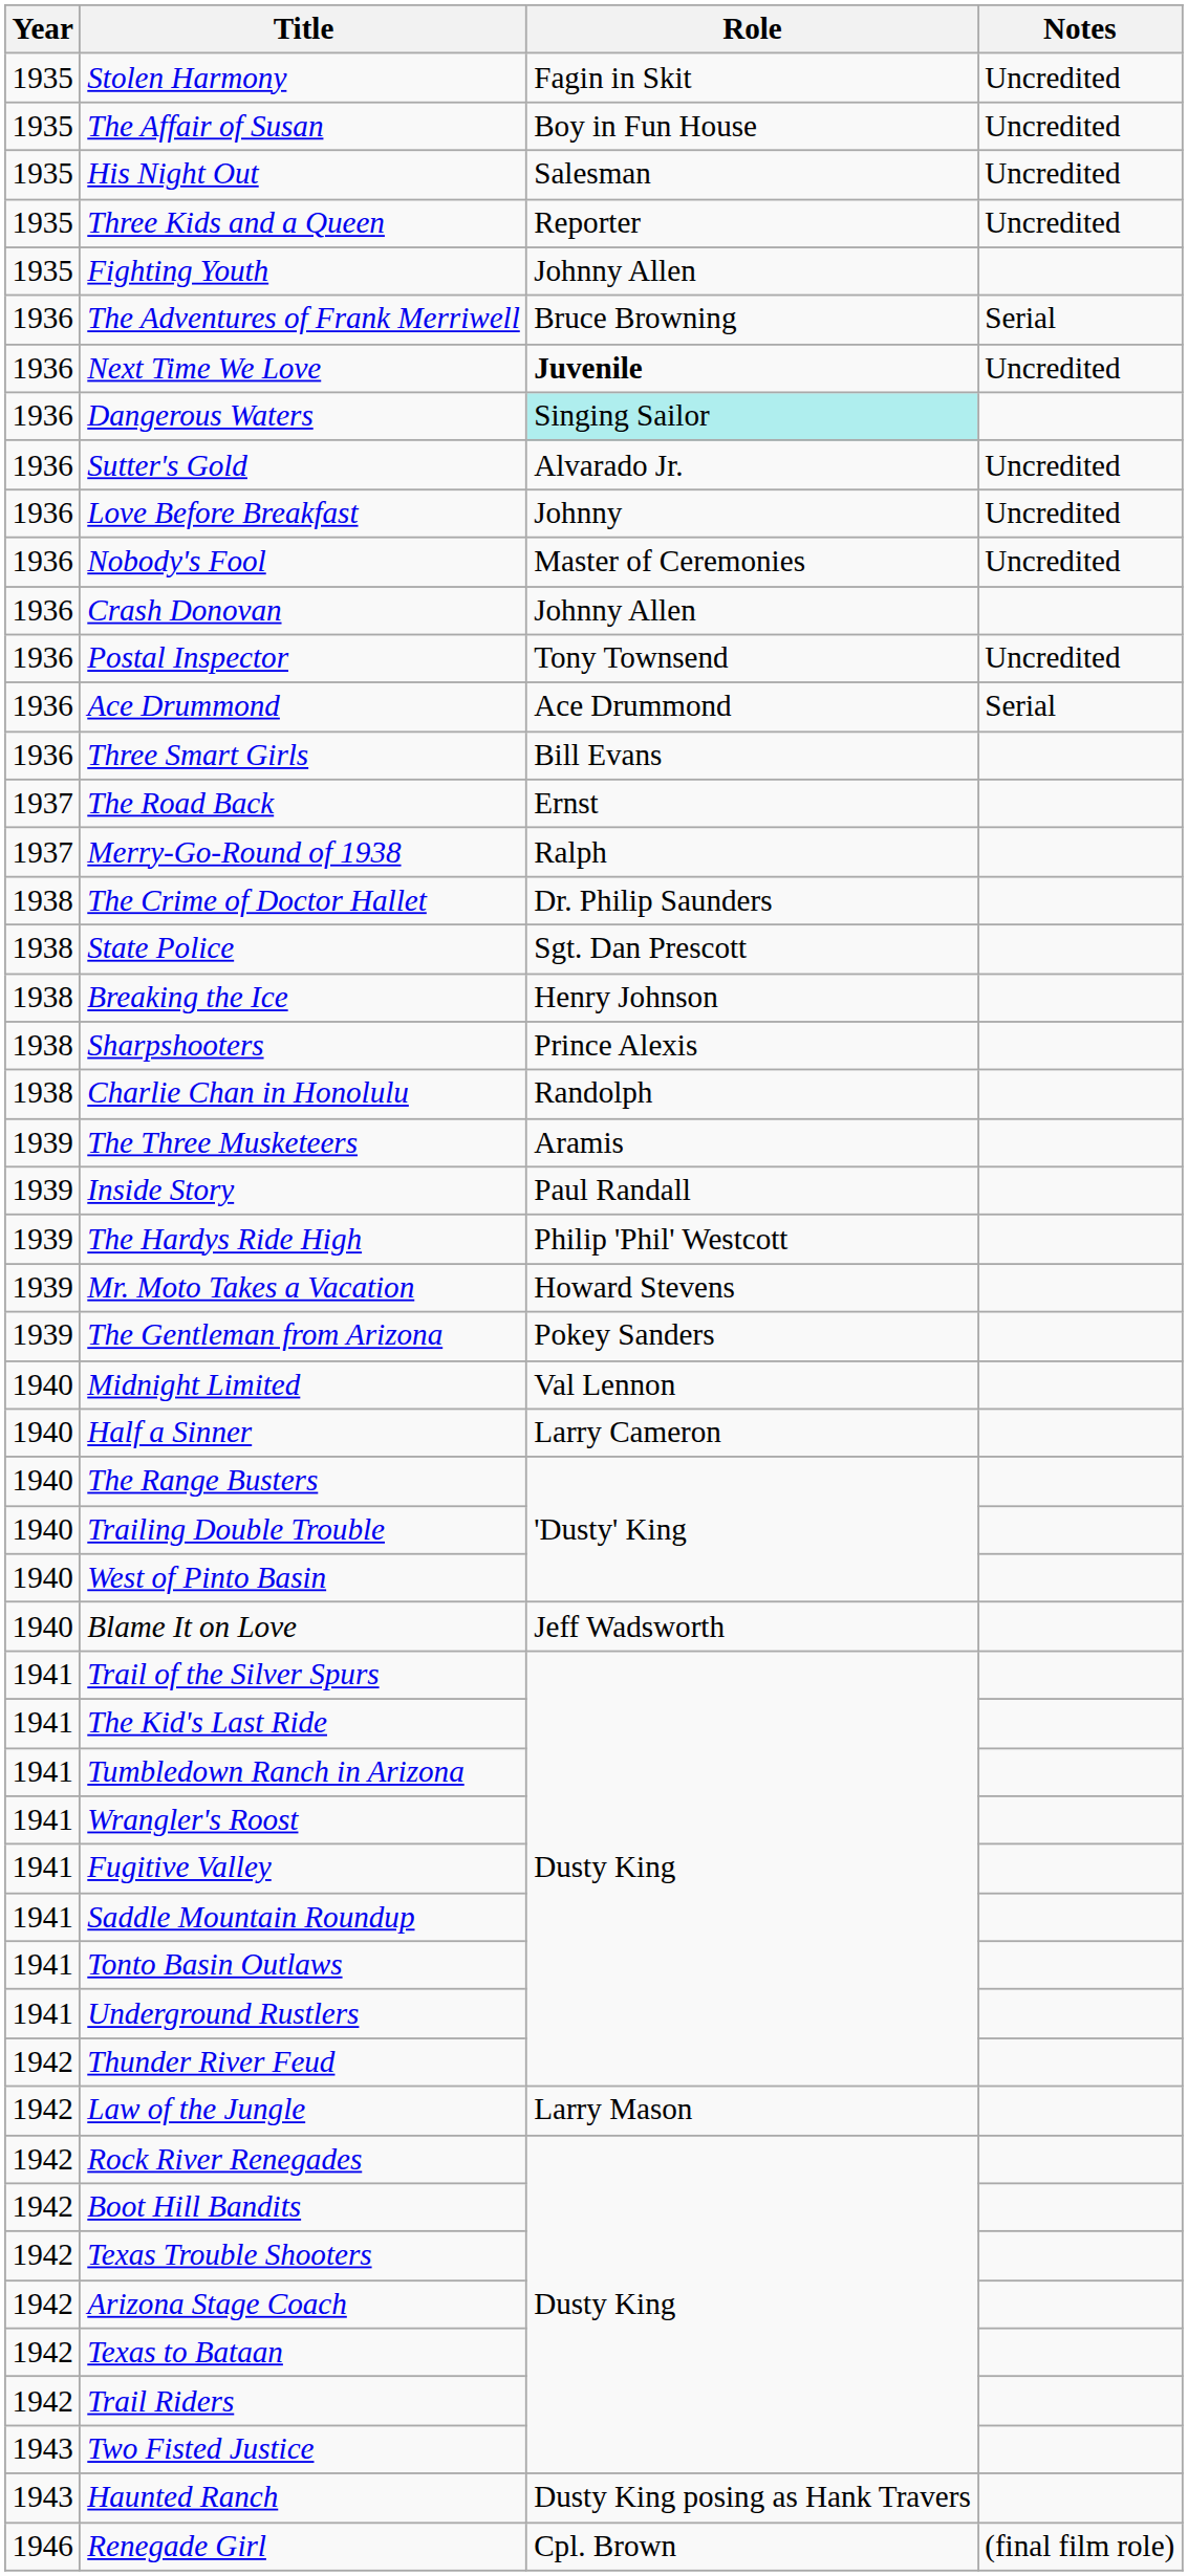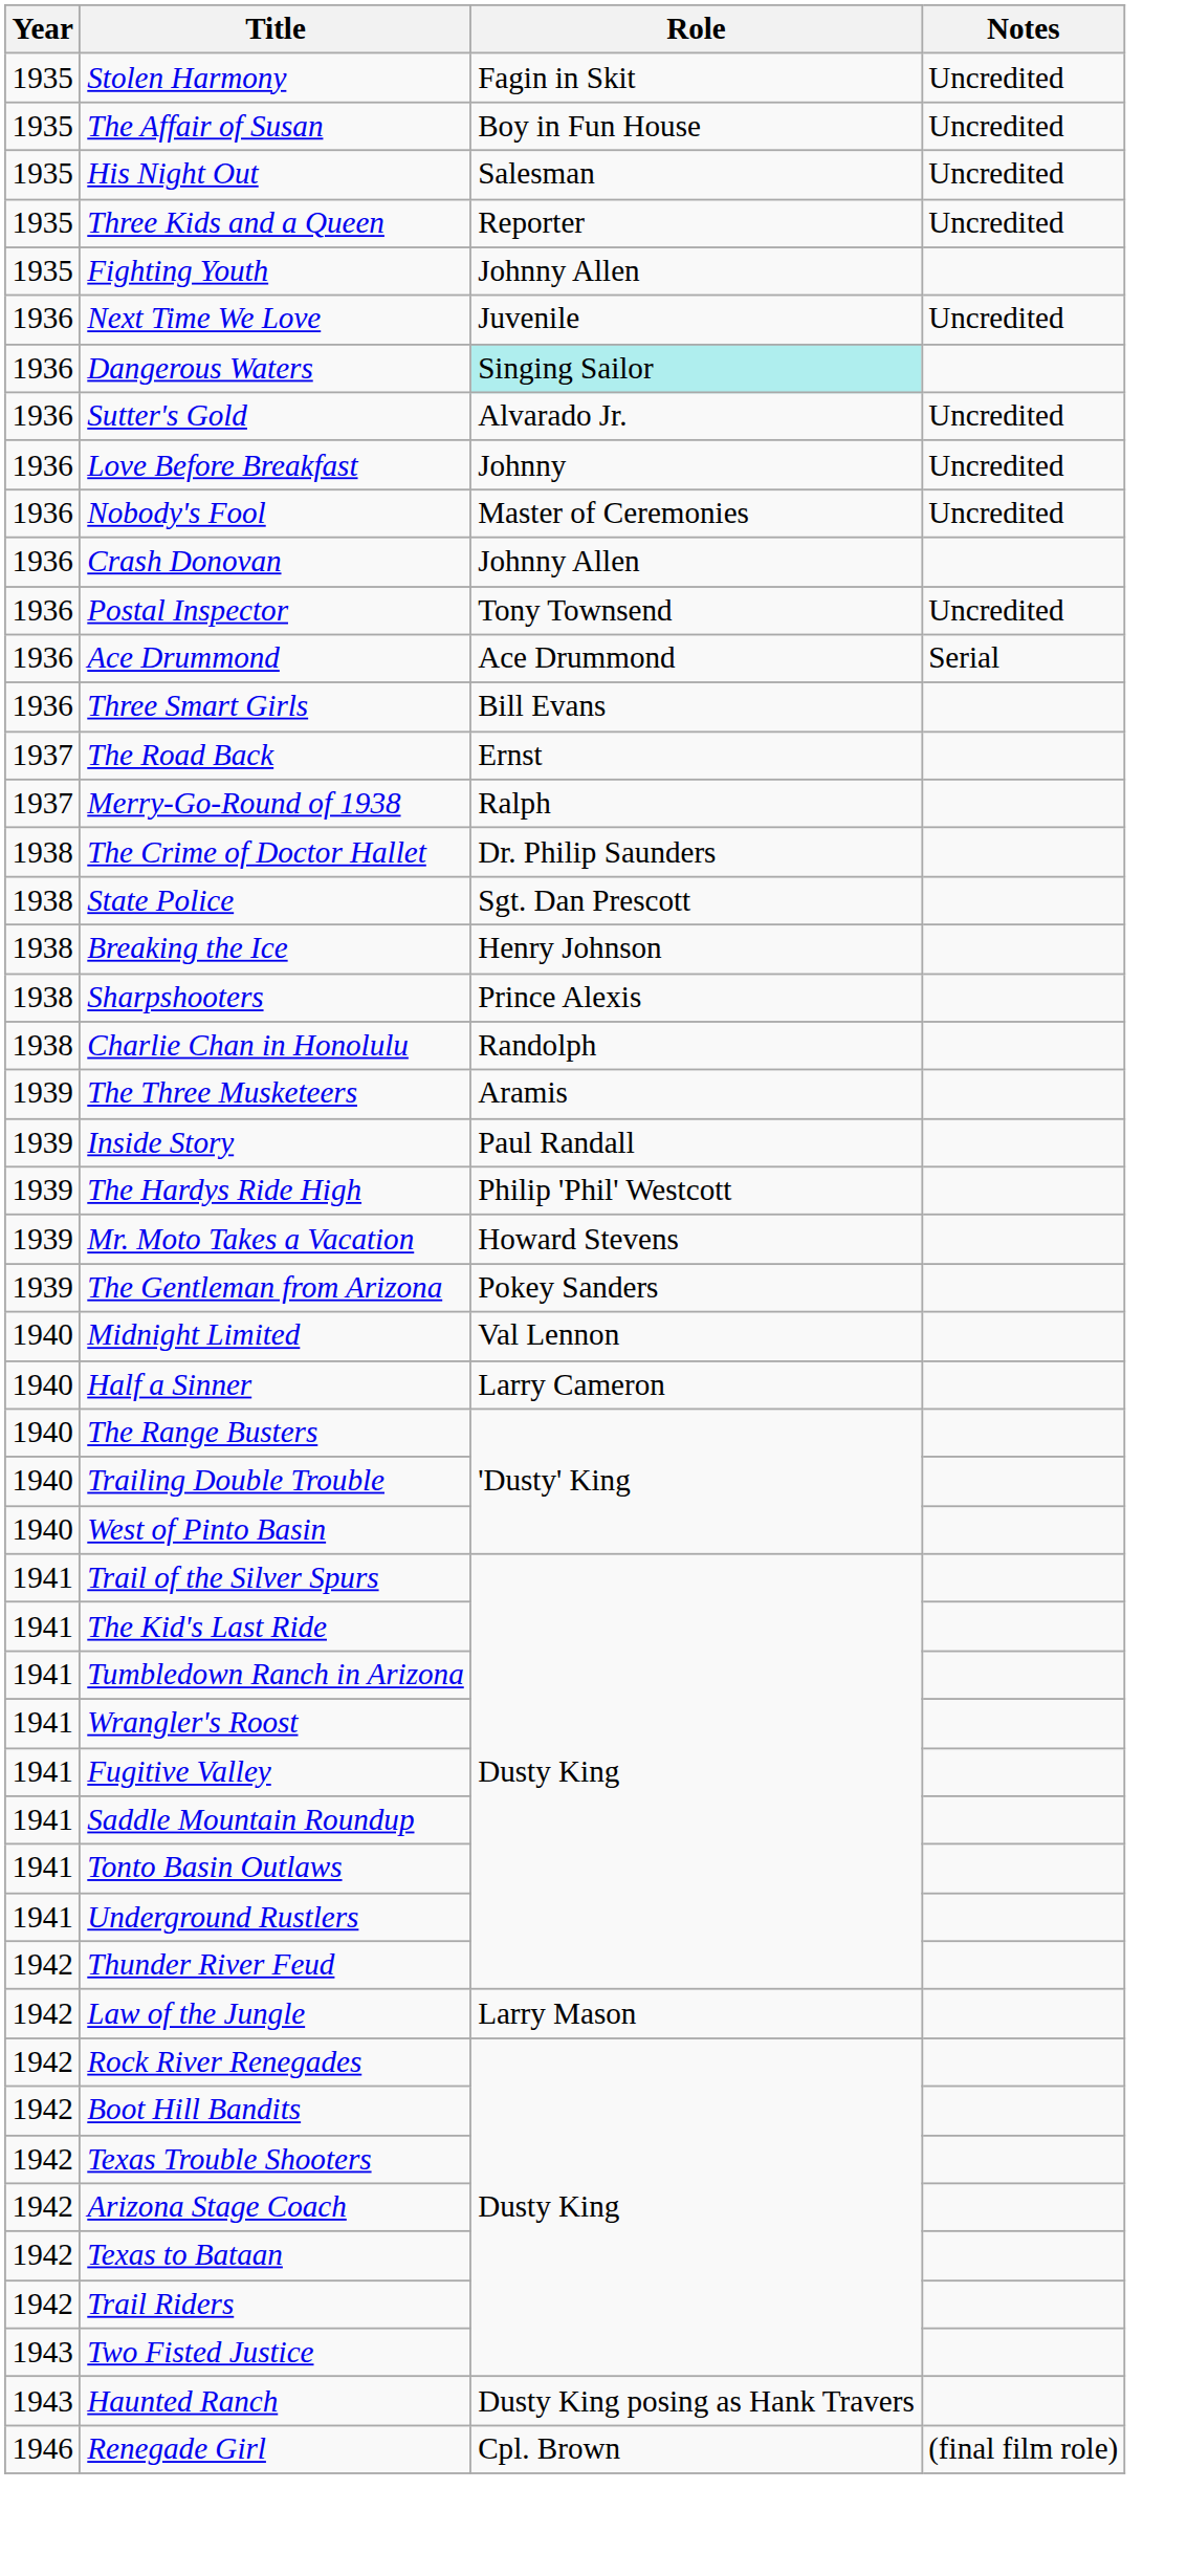 <table class="wikitable">
 <tr>
 <th>Year</th>
 <th>Title</th>
 <th>Role</th>
 <th>Notes</th>
 </tr>
 <tr>
 <td>1935</td>
 <td><em><a href='#'>Stolen Harmony</a></em></td>
 <td>Fagin in Skit</td>
 <td>Uncredited</td>
 </tr>
 <tr>
 <td>1935</td>
 <td><em><a href='#'>The Affair of Susan</a></em></td>
 <td>Boy in Fun House</td>
 <td>Uncredited</td>
 </tr>
 <tr>
 <td>1935</td>
 <td><em><a href='#'>His Night Out</a></em></td>
 <td>Salesman</td>
 <td>Uncredited</td>
 </tr>
 <tr>
 <td>1935</td>
 <td><em><a href='#'>Three Kids and a Queen</a></em></td>
 <td>Reporter</td>
 <td>Uncredited</td>
 </tr>
 <tr>
 <td>1935</td>
 <td><em><a href='#'>Fighting Youth</a></em></td>
 <td>Johnny Allen</td>
 <td></td>
 </tr>
 <tr>
 <td>1936</td>
-<td><em><a href='#'>The Adventures of Frank Merriwell</a></em></td>
-<td>Bruce Browning</td>
-<td>Serial</td>
-</tr>
-<tr>
-<td>1936</td>
 <td><em><a href='#'>Next Time We Love</a></em></td>
-<td><strong>Juvenile</strong></td>
+<td>Juvenile</td>
 <td>Uncredited</td>
 </tr>
 <tr>
 <td>1936</td>
 <td><em><a href='#'>Dangerous Waters</a></em></td>
 <td style="background: paleturquoise;">Singing Sailor</td>
 <td></td>
 </tr>
 <tr>
 <td>1936</td>
 <td><em><a href='#'>Sutter's Gold</a></em></td>
 <td>Alvarado Jr.</td>
 <td>Uncredited</td>
 </tr>
 <tr>
 <td>1936</td>
 <td><em><a href='#'>Love Before Breakfast</a></em></td>
 <td>Johnny</td>
 <td>Uncredited</td>
 </tr>
 <tr>
 <td>1936</td>
 <td><em><a href='#'>Nobody's Fool</a></em></td>
 <td>Master of Ceremonies</td>
 <td>Uncredited</td>
 </tr>
 <tr>
 <td>1936</td>
 <td><em><a href='#'>Crash Donovan</a></em></td>
 <td>Johnny Allen</td>
 <td></td>
 </tr>
 <tr>
 <td>1936</td>
 <td><em><a href='#'>Postal Inspector</a></em></td>
 <td>Tony Townsend</td>
 <td>Uncredited</td>
 </tr>
 <tr>
 <td>1936</td>
 <td><em><a href='#'>Ace Drummond</a></em></td>
 <td>Ace Drummond</td>
 <td>Serial</td>
 </tr>
 <tr>
 <td>1936</td>
 <td><em><a href='#'>Three Smart Girls</a></em></td>
 <td>Bill Evans</td>
 <td></td>
 </tr>
 <tr>
 <td>1937</td>
 <td><em><a href='#'>The Road Back</a></em></td>
 <td>Ernst</td>
 <td></td>
 </tr>
 <tr>
 <td>1937</td>
 <td><em><a href='#'>Merry-Go-Round of 1938</a></em></td>
 <td>Ralph</td>
 <td></td>
 </tr>
 <tr>
 <td>1938</td>
 <td><em><a href='#'>The Crime of Doctor Hallet</a></em></td>
 <td>Dr. Philip Saunders</td>
 <td></td>
 </tr>
 <tr>
 <td>1938</td>
 <td><em><a href='#'>State Police</a></em></td>
 <td>Sgt. Dan Prescott</td>
 <td></td>
 </tr>
 <tr>
 <td>1938</td>
 <td><em><a href='#'>Breaking the Ice</a></em></td>
 <td>Henry Johnson</td>
 <td></td>
 </tr>
 <tr>
 <td>1938</td>
 <td><em><a href='#'>Sharpshooters</a></em></td>
 <td>Prince Alexis</td>
 <td></td>
 </tr>
 <tr>
 <td>1938</td>
 <td><em><a href='#'>Charlie Chan in Honolulu</a></em></td>
 <td>Randolph</td>
 <td></td>
 </tr>
 <tr>
 <td>1939</td>
 <td><em><a href='#'>The Three Musketeers</a></em></td>
 <td>Aramis</td>
 <td></td>
 </tr>
 <tr>
 <td>1939</td>
 <td><em><a href='#'>Inside Story</a></em></td>
 <td>Paul Randall</td>
 <td></td>
 </tr>
 <tr>
 <td>1939</td>
 <td><em><a href='#'>The Hardys Ride High</a></em></td>
 <td>Philip 'Phil' Westcott</td>
 <td></td>
 </tr>
 <tr>
 <td>1939</td>
 <td><em><a href='#'>Mr. Moto Takes a Vacation</a></em></td>
 <td>Howard Stevens</td>
 <td></td>
 </tr>
 <tr>
 <td>1939</td>
 <td><em><a href='#'>The Gentleman from Arizona</a></em></td>
 <td>Pokey Sanders</td>
 <td></td>
 </tr>
 <tr>
 <td>1940</td>
 <td><em><a href='#'>Midnight Limited</a></em></td>
 <td>Val Lennon</td>
 <td></td>
 </tr>
 <tr>
 <td>1940</td>
 <td><em><a href='#'>Half a Sinner</a></em></td>
 <td>Larry Cameron</td>
 <td></td>
 </tr>
 <tr>
 <td>1940</td>
 <td><em><a href='#'>The Range Busters</a></em></td>
 <td rowspan="3">'Dusty' King</td>
 <td></td>
 </tr>
 <tr>
 <td>1940</td>
 <td><em><a href='#'>Trailing Double Trouble</a></em></td>
 <td></td>
 </tr>
 <tr>
 <td>1940</td>
 <td><em><a href='#'>West of Pinto Basin</a></em></td>
 <td></td>
 </tr>
 <tr>
-<td>1940</td>
-<td><em>Blame It on Love</em></td>
-<td>Jeff Wadsworth</td>
-<td></td>
-</tr>
-<tr>
 <td>1941</td>
 <td><em><a href='#'>Trail of the Silver Spurs</a></em></td>
 <td rowspan="9">Dusty King</td>
 <td></td>
 </tr>
 <tr>
 <td>1941</td>
 <td><em><a href='#'>The Kid's Last Ride</a></em></td>
 <td></td>
 </tr>
 <tr>
 <td>1941</td>
 <td><em><a href='#'>Tumbledown Ranch in Arizona</a></em></td>
 <td></td>
 </tr>
 <tr>
 <td>1941</td>
 <td><em><a href='#'>Wrangler's Roost</a></em></td>
 <td></td>
 </tr>
 <tr>
 <td>1941</td>
 <td><em><a href='#'>Fugitive Valley</a></em></td>
 <td></td>
 </tr>
 <tr>
 <td>1941</td>
 <td><em><a href='#'>Saddle Mountain Roundup</a></em></td>
 <td></td>
 </tr>
 <tr>
 <td>1941</td>
 <td><em><a href='#'>Tonto Basin Outlaws</a></em></td>
 <td></td>
 </tr>
 <tr>
 <td>1941</td>
 <td><em><a href='#'>Underground Rustlers</a></em></td>
 <td></td>
 </tr>
 <tr>
 <td>1942</td>
 <td><em><a href='#'>Thunder River Feud</a></em></td>
 <td></td>
 </tr>
 <tr>
 <td>1942</td>
 <td><em><a href='#'>Law of the Jungle</a></em></td>
 <td>Larry Mason</td>
 <td></td>
 </tr>
 <tr>
 <td>1942</td>
 <td><em><a href='#'>Rock River Renegades</a></em></td>
 <td rowspan="7">Dusty King</td>
 <td></td>
 </tr>
 <tr>
 <td>1942</td>
 <td><em><a href='#'>Boot Hill Bandits</a></em></td>
 <td></td>
 </tr>
 <tr>
 <td>1942</td>
 <td><em><a href='#'>Texas Trouble Shooters</a></em></td>
 <td></td>
 </tr>
 <tr>
 <td>1942</td>
 <td><em><a href='#'>Arizona Stage Coach</a></em></td>
 <td></td>
 </tr>
 <tr>
 <td>1942</td>
 <td><em><a href='#'>Texas to Bataan</a></em></td>
 <td></td>
 </tr>
 <tr>
 <td>1942</td>
 <td><em><a href='#'>Trail Riders</a></em></td>
 <td></td>
 </tr>
 <tr>
 <td>1943</td>
 <td><em><a href='#'>Two Fisted Justice</a></em></td>
 <td></td>
 </tr>
 <tr>
 <td>1943</td>
 <td><em><a href='#'>Haunted Ranch</a></em></td>
 <td>Dusty King posing as Hank Travers</td>
 <td></td>
 </tr>
 <tr>
 <td>1946</td>
 <td><em><a href='#'>Renegade Girl</a></em></td>
 <td>Cpl. Brown</td>
 <td>(final film role)</td>
 </tr>
 </table>
